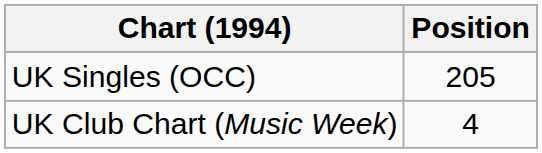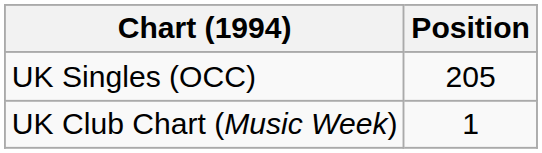 <table class="wikitable sortable">
 <tr>
 <th>Chart (1994)</th>
 <th>Position</th>
 </tr>
 <tr>
 <td>UK Singles (OCC)</td>
 <td align="center">205</td>
 </tr>
 <tr>
 <td>UK Club Chart (<em>Music Week</em>)</td>
-<td align="center">4</td>
+<td align="center">1</td>
 </tr>
 </table>
